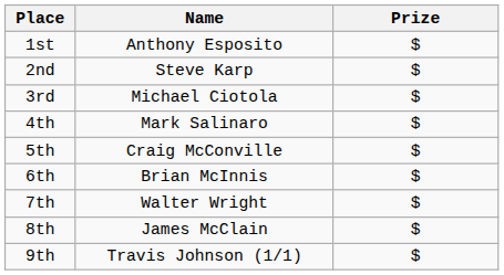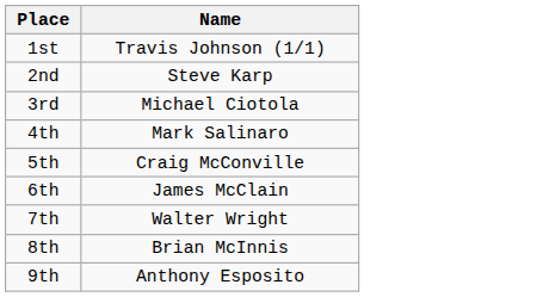 <table class="wikitable">
 <tr>
 <th width="50">Place</th>
 <th width="200">Name</th>
-<th width="125">Prize</th>
 </tr>
 <tr>
 <td align = "center">1st</td>
-<td align = "center">Anthony Esposito</td>
-<td align = "center">$</td>
+<td align = "center">Travis Johnson (1/1)</td>
 </tr>
 <tr>
 <td align = "center">2nd</td>
 <td align = "center">Steve Karp</td>
-<td align = "center">$</td>
 </tr>
 <tr>
 <td align = "center">3rd</td>
 <td align = "center">Michael Ciotola</td>
-<td align = "center">$</td>
 </tr>
 <tr>
 <td align = "center">4th</td>
 <td align = "center">Mark Salinaro</td>
-<td align = "center">$</td>
 </tr>
 <tr>
 <td align = "center">5th</td>
 <td align = "center">Craig McConville</td>
-<td align = "center">$</td>
 </tr>
 <tr>
 <td align = "center">6th</td>
-<td align = "center">Brian McInnis</td>
-<td align = "center">$</td>
+<td align = "center">James McClain</td>
 </tr>
 <tr>
 <td align = "center">7th</td>
 <td align = "center">Walter Wright</td>
-<td align = "center">$</td>
 </tr>
 <tr>
 <td align = "center">8th</td>
-<td align = "center">James McClain</td>
-<td align = "center">$</td>
+<td align = "center">Brian McInnis</td>
 </tr>
 <tr>
 <td align = "center">9th</td>
-<td align = "center">Travis Johnson (1/1)</td>
-<td align = "center">$</td>
+<td align = "center">Anthony Esposito</td>
 </tr>
 </table>
